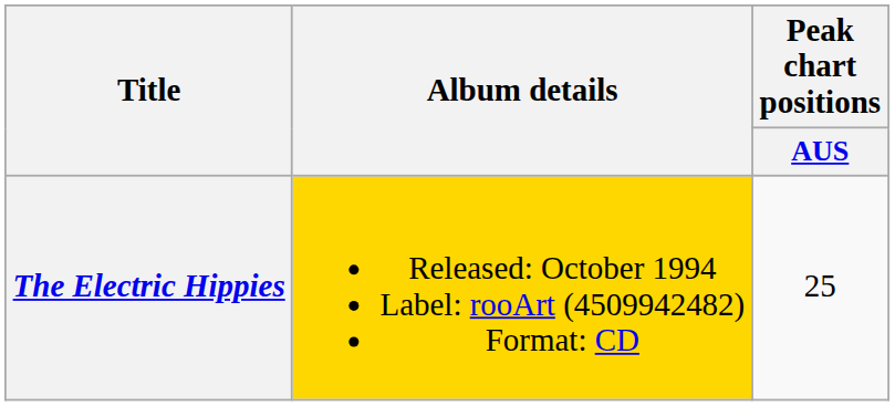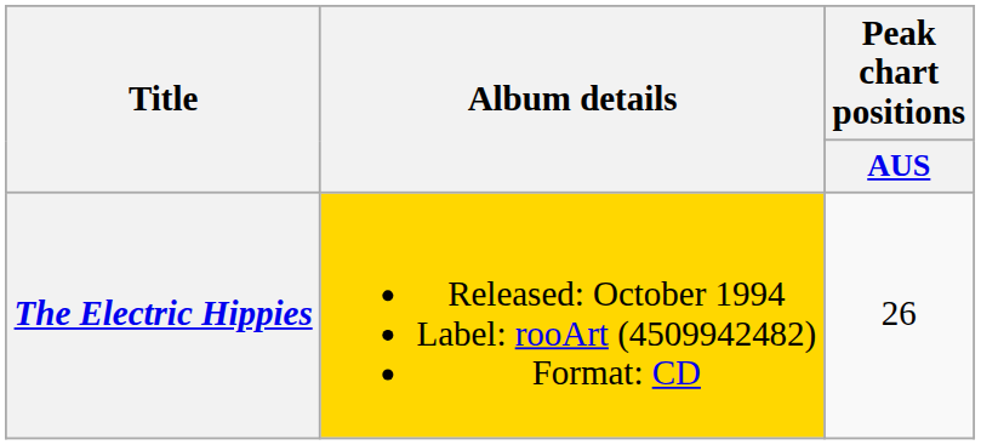 <table class="wikitable plainrowheaders" style="text-align:center;">
 <tr>
 <th scope="col" rowspan="2">Title</th>
 <th scope="col" rowspan="2">Album details</th>
 <th scope="col" colspan="1">Peak chart positions</th>
 </tr>
 <tr>
 <th scope="col" style="width:3em;font-size:90%;"><a href='#'>AUS</a><br></th>
 </tr>
 <tr>
 <th scope="row"><em><a href='#'>The Electric Hippies</a></em></th>
 <td style="background: gold;"><br><ul><li>Released: October 1994</li><li>Label: <a href='#'>rooArt</a> (4509942482)</li><li>Format: <a href='#'>CD</a></li></ul></td>
-<td>25</td>
+<td>26</td>
 </tr>
 </table>
